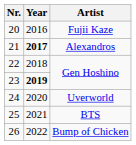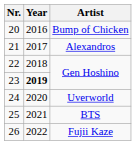 <table class="wikitable" style="text-align:center;">
 <tr>
 <th>Nr.</th>
 <th>Year</th>
 <th>Artist</th>
 </tr>
 <tr>
 <td>20</td>
 <td>2016</td>
-<td><a href='#'>Fujii Kaze</a></td>
+<td><a href='#'>Bump of Chicken</a></td>
 </tr>
 <tr>
 <td>21</td>
-<td><strong>2017</strong></td>
+<td>2017</td>
 <td><a href='#'>Alexandros</a></td>
 </tr>
 <tr>
 <td>22</td>
 <td>2018</td>
 <td rowspan="2"><a href='#'>Gen Hoshino</a></td>
 </tr>
 <tr>
 <td>23</td>
 <td><strong>2019</strong></td>
 </tr>
 <tr>
 <td>24</td>
 <td>2020</td>
 <td><a href='#'>Uverworld</a></td>
 </tr>
 <tr>
 <td>25</td>
 <td>2021</td>
 <td><a href='#'>BTS</a></td>
 </tr>
 <tr>
 <td>26</td>
 <td>2022</td>
-<td><a href='#'>Bump of Chicken</a></td>
+<td><a href='#'>Fujii Kaze</a></td>
 </tr>
 </table>
